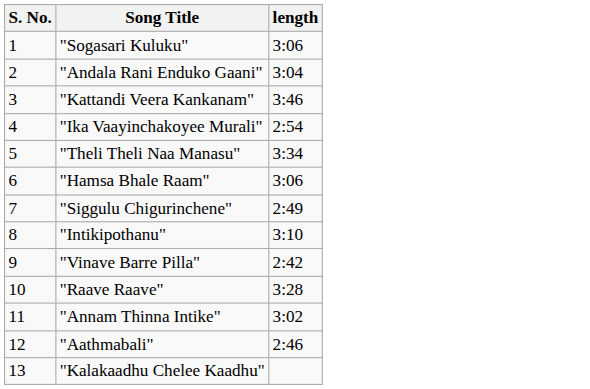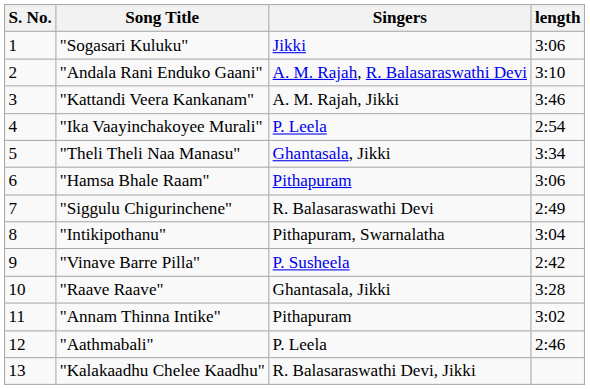 <table class="wikitable">
 <tr>
 <th>S. No.</th>
 <th>Song Title</th>
+<th>Singers</th>
 <th>length</th>
 </tr>
 <tr>
 <td>1</td>
 <td>"Sogasari Kuluku"</td>
+<td><a href='#'>Jikki</a></td>
 <td>3:06</td>
 </tr>
 <tr>
 <td>2</td>
 <td>"Andala Rani Enduko Gaani"</td>
-<td>3:04</td>
+<td><a href='#'>A. M. Rajah</a>, <a href='#'>R. Balasaraswathi Devi</a></td>
+<td>3:10</td>
 </tr>
 <tr>
 <td>3</td>
 <td>"Kattandi Veera Kankanam"</td>
+<td>A. M. Rajah, Jikki</td>
 <td>3:46</td>
 </tr>
 <tr>
 <td>4</td>
 <td>"Ika Vaayinchakoyee Murali"</td>
+<td><a href='#'>P. Leela</a></td>
 <td>2:54</td>
 </tr>
 <tr>
 <td>5</td>
 <td>"Theli Theli Naa Manasu"</td>
+<td><a href='#'>Ghantasala</a>, Jikki</td>
 <td>3:34</td>
 </tr>
 <tr>
 <td>6</td>
 <td>"Hamsa Bhale Raam"</td>
+<td><a href='#'>Pithapuram</a></td>
 <td>3:06</td>
 </tr>
 <tr>
 <td>7</td>
 <td>"Siggulu Chigurinchene"</td>
+<td>R. Balasaraswathi Devi</td>
 <td>2:49</td>
 </tr>
 <tr>
 <td>8</td>
 <td>"Intikipothanu"</td>
-<td>3:10</td>
+<td>Pithapuram, Swarnalatha</td>
+<td>3:04</td>
 </tr>
 <tr>
 <td>9</td>
 <td>"Vinave Barre Pilla"</td>
+<td><a href='#'>P. Susheela</a></td>
 <td>2:42</td>
 </tr>
 <tr>
 <td>10</td>
 <td>"Raave Raave"</td>
+<td>Ghantasala, Jikki</td>
 <td>3:28</td>
 </tr>
 <tr>
 <td>11</td>
 <td>"Annam Thinna Intike"</td>
+<td>Pithapuram</td>
 <td>3:02</td>
 </tr>
 <tr>
 <td>12</td>
 <td>"Aathmabali"</td>
+<td>P. Leela</td>
 <td>2:46</td>
 </tr>
 <tr>
 <td>13</td>
 <td>"Kalakaadhu Chelee Kaadhu"</td>
+<td>R. Balasaraswathi Devi, Jikki</td>
 <td></td>
 </tr>
 </table>
